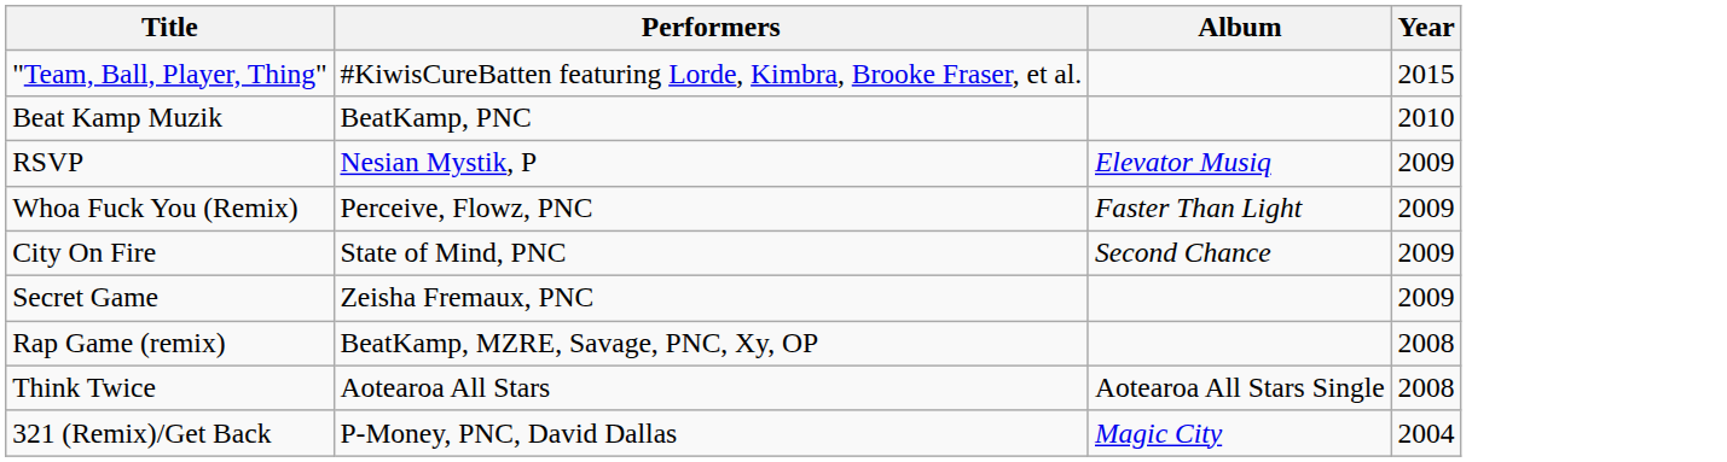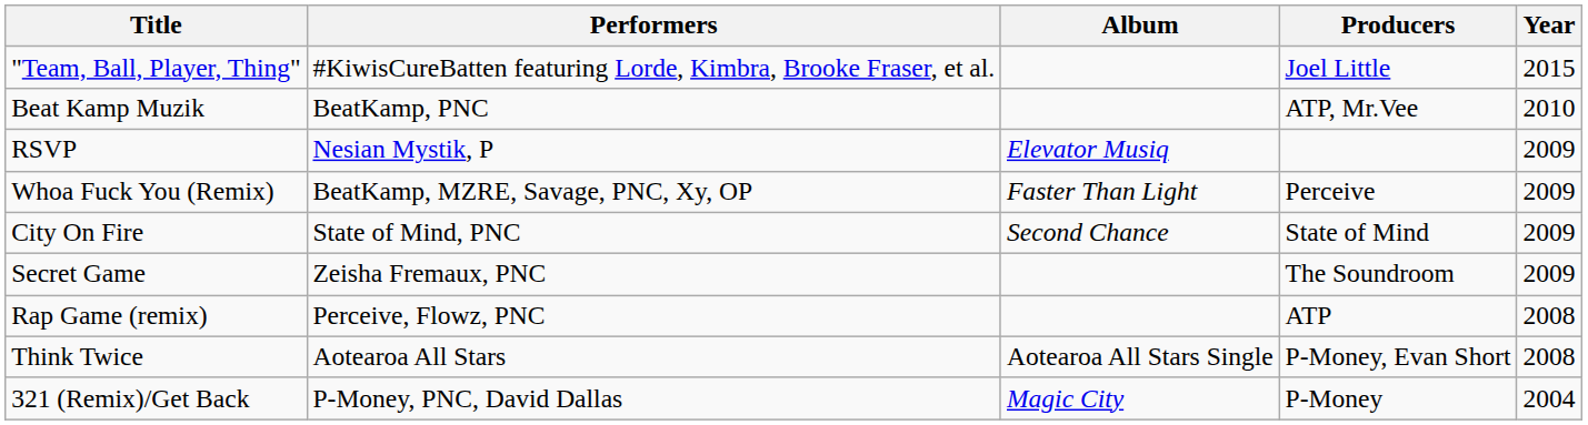 <table class="wikitable">
 <tr>
 <th>Title</th>
 <th>Performers</th>
 <th>Album</th>
+<th>Producers</th>
 <th>Year</th>
 </tr>
 <tr>
 <td>"<a href='#'>Team, Ball, Player, Thing</a>"</td>
 <td>#KiwisCureBatten featuring <a href='#'>Lorde</a>, <a href='#'>Kimbra</a>, <a href='#'>Brooke Fraser</a>, et al.</td>
 <td></td>
+<td><a href='#'>Joel Little</a></td>
 <td>2015</td>
 </tr>
 <tr>
 <td>Beat Kamp Muzik</td>
 <td>BeatKamp, PNC</td>
 <td></td>
+<td>ATP, Mr.Vee</td>
 <td>2010</td>
 </tr>
 <tr>
 <td>RSVP</td>
 <td><a href='#'>Nesian Mystik</a>, P</td>
 <td><em><a href='#'>Elevator Musiq</a></em></td>
+<td></td>
 <td>2009</td>
 </tr>
 <tr>
 <td>Whoa Fuck You (Remix)</td>
-<td>Perceive, Flowz, PNC</td>
+<td>BeatKamp, MZRE, Savage, PNC, Xy, OP</td>
 <td><em>Faster Than Light</em></td>
+<td>Perceive</td>
 <td>2009</td>
 </tr>
 <tr>
 <td>City On Fire</td>
 <td>State of Mind, PNC</td>
 <td><em>Second Chance</em></td>
+<td>State of Mind</td>
 <td>2009</td>
 </tr>
 <tr>
 <td>Secret Game</td>
 <td>Zeisha Fremaux, PNC</td>
 <td></td>
+<td>The Soundroom</td>
 <td>2009</td>
 </tr>
 <tr>
 <td>Rap Game (remix)</td>
-<td>BeatKamp, MZRE, Savage, PNC, Xy, OP</td>
+<td>Perceive, Flowz, PNC</td>
 <td></td>
+<td>ATP</td>
 <td>2008</td>
 </tr>
 <tr>
 <td>Think Twice</td>
 <td>Aotearoa All Stars</td>
 <td>Aotearoa All Stars Single</td>
+<td>P-Money, Evan Short</td>
 <td>2008</td>
 </tr>
 <tr>
 <td>321 (Remix)/Get Back</td>
 <td>P-Money, PNC, David Dallas</td>
 <td><em><a href='#'>Magic City</a></em></td>
+<td>P-Money</td>
 <td>2004</td>
 </tr>
 </table>
